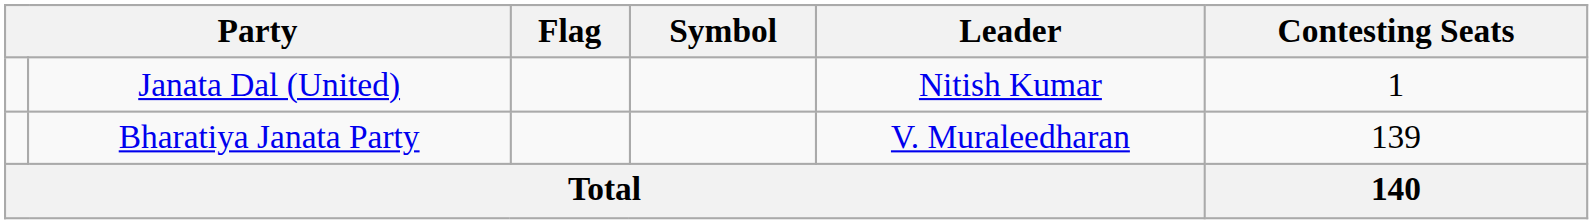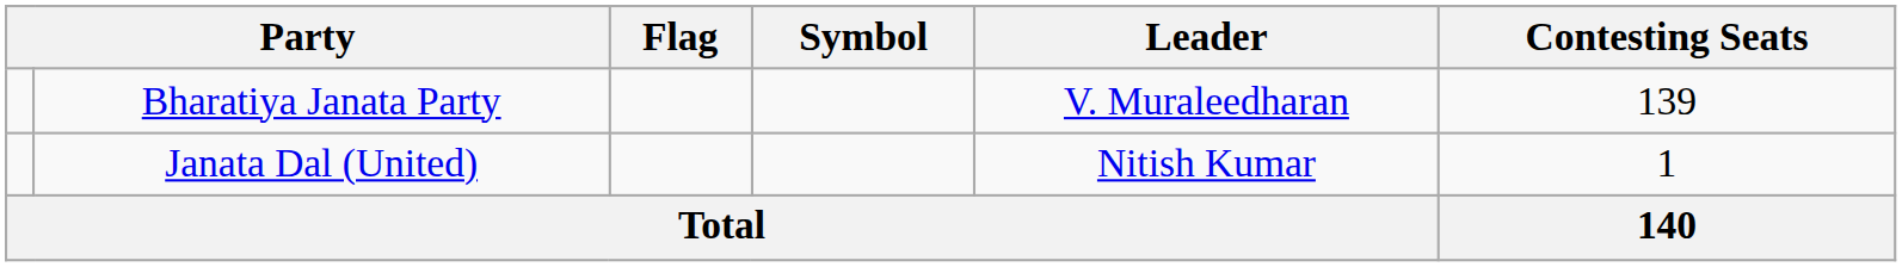 <table class="wikitable" width="60%" style="text-align:center">
 <tr>
 <th colspan="2">Party</th>
 <th>Flag</th>
 <th>Symbol</th>
 <th>Leader</th>
 <th>Contesting Seats</th>
 </tr>
 <tr>
 <td></td>
+<td><a href='#'>Bharatiya Janata Party</a></td>
+<td></td>
+<td></td>
+<td><a href='#'>V. Muraleedharan</a></td>
+<td>139</td>
+</tr>
+<tr>
+<td></td>
 <td><a href='#'>Janata Dal (United)</a></td>
 <td></td>
 <td></td>
 <td><a href='#'>Nitish Kumar</a></td>
 <td>1</td>
 </tr>
 <tr>
-<td></td>
-<td><a href='#'>Bharatiya Janata Party</a></td>
-<td></td>
-<td></td>
-<td><a href='#'>V. Muraleedharan</a></td>
-<td>139</td>
-</tr>
-<tr>
 <th colspan=5>Total</th>
 <th>140</th>
 </tr>
 </table>
